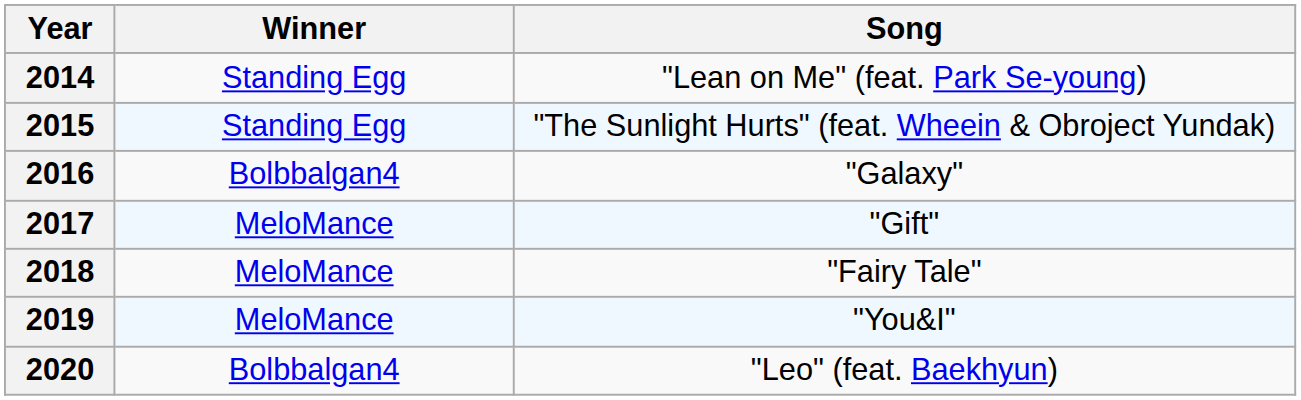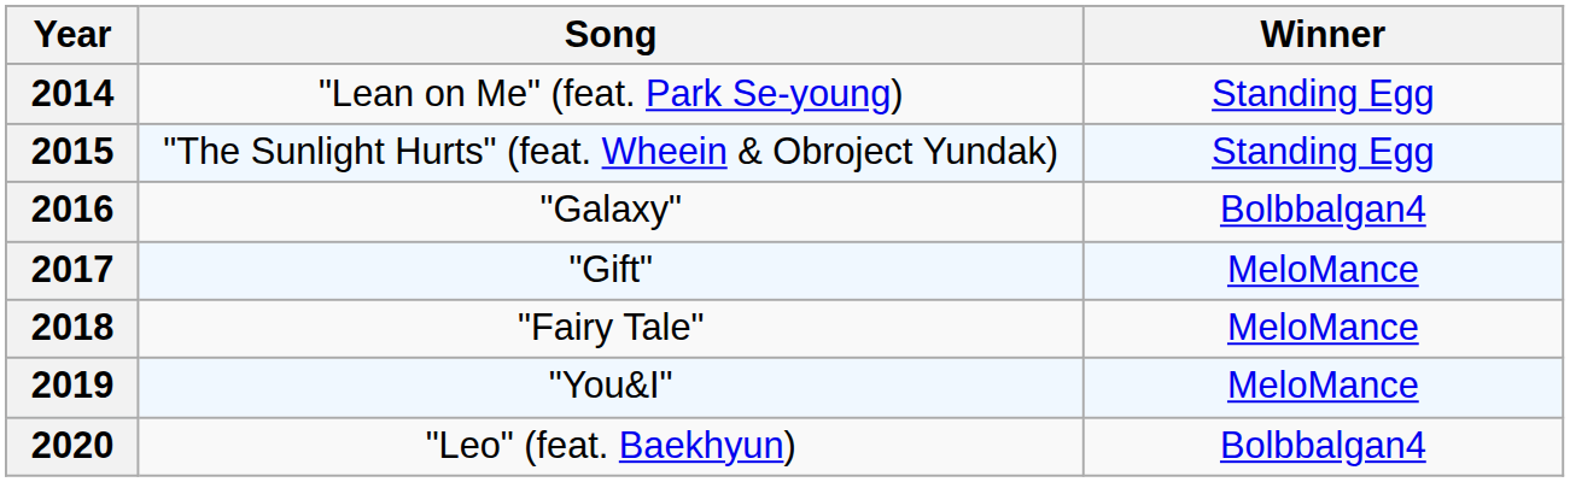 <table class="wikitable plainrowheaders" style="text-align: center">
 <tr>
 <th scope="col" width="50">Year</th>
+<th scope="col" width="400">Song</th>
 <th scope="col" width="200">Winner</th>
-<th scope="col" width="400">Song</th>
 </tr>
 <tr>
 <th scope="row" style="text-align:center;">2014</th>
+<td>"Lean on Me" (feat. <a href='#'>Park Se-young</a>)</td>
 <td><a href='#'>Standing Egg</a></td>
-<td>"Lean on Me" (feat. <a href='#'>Park Se-young</a>)</td>
 </tr>
 <tr style="background:#F0F8FF">
 <th scope="row" style="text-align:center;">2015</th>
+<td>"The Sunlight Hurts" (feat. <a href='#'>Wheein</a> & Obroject Yundak)</td>
 <td><a href='#'>Standing Egg</a></td>
-<td>"The Sunlight Hurts" (feat. <a href='#'>Wheein</a> & Obroject Yundak)</td>
 </tr>
 <tr>
 <th scope="row" style="text-align:center;">2016</th>
+<td>"Galaxy"</td>
 <td><a href='#'>Bolbbalgan4</a></td>
-<td>"Galaxy"</td>
 </tr>
 <tr style="background:#F0F8FF">
 <th scope="row" style="text-align:center;">2017</th>
+<td>"Gift"</td>
 <td><a href='#'>MeloMance</a></td>
-<td>"Gift"</td>
 </tr>
 <tr>
 <th scope="row" style="text-align:center;">2018</th>
+<td>"Fairy Tale"</td>
 <td><a href='#'>MeloMance</a></td>
-<td>"Fairy Tale"</td>
 </tr>
 <tr style="background:#F0F8FF">
 <th scope="row" style="text-align:center;">2019</th>
+<td>"You&I"</td>
 <td><a href='#'>MeloMance</a></td>
-<td>"You&I"</td>
 </tr>
 <tr>
 <th scope="row" style="text-align:center;">2020</th>
+<td>"Leo" (feat. <a href='#'>Baekhyun</a>)</td>
 <td><a href='#'>Bolbbalgan4</a></td>
-<td>"Leo" (feat. <a href='#'>Baekhyun</a>)</td>
 </tr>
 </table>
